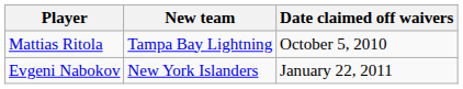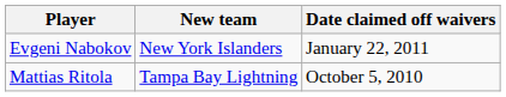 <table class="wikitable">
 <tr>
 <th>Player</th>
 <th>New team</th>
 <th>Date claimed off waivers</th>
 </tr>
 <tr>
+<td><a href='#'>Evgeni Nabokov</a></td>
+<td><a href='#'>New York Islanders</a></td>
+<td>January 22, 2011</td>
+</tr>
+<tr>
 <td><a href='#'>Mattias Ritola</a></td>
 <td><a href='#'>Tampa Bay Lightning</a></td>
 <td>October 5, 2010</td>
 </tr>
-<tr>
-<td><a href='#'>Evgeni Nabokov</a></td>
-<td><a href='#'>New York Islanders</a></td>
-<td>January 22, 2011</td>
-</tr>
 </table>
